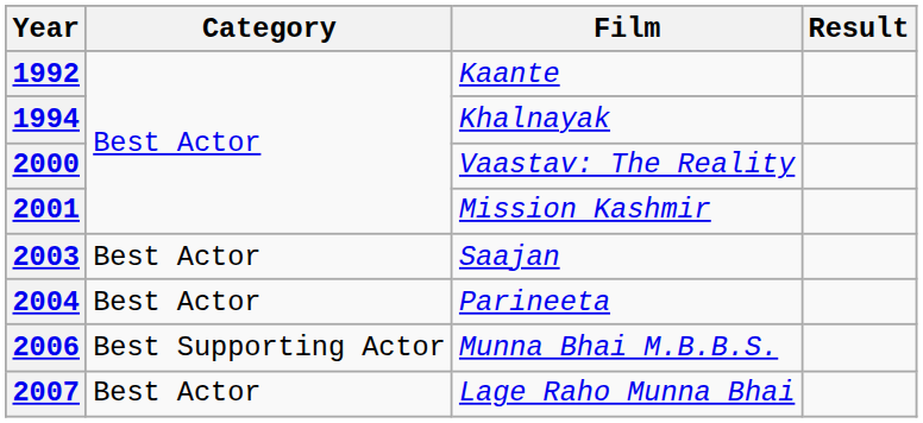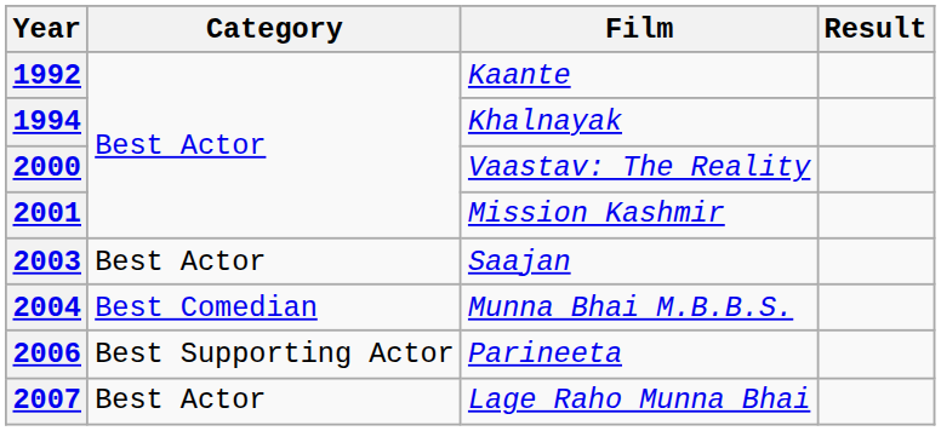 <table class="wikitable">
 <tr>
 <th>Year</th>
 <th>Category</th>
 <th>Film</th>
 <th>Result</th>
 </tr>
 <tr>
 <th><a href='#'><strong>1992</strong></a></th>
 <td rowspan="4"><a href='#'>Best Actor</a></td>
 <td><em><a href='#'>Kaante</a></em></td>
 <td></td>
 </tr>
 <tr>
 <th><a href='#'><strong>1994</strong></a></th>
 <td><em><a href='#'>Khalnayak</a></em></td>
 <td></td>
 </tr>
 <tr>
 <th><a href='#'><strong>2000</strong></a></th>
 <td><em><a href='#'>Vaastav: The Reality</a></em></td>
 <td></td>
 </tr>
 <tr>
 <th><a href='#'><strong>2001</strong></a></th>
 <td><em><a href='#'>Mission Kashmir</a></em></td>
 <td></td>
 </tr>
 <tr>
 <th><a href='#'><strong>2003</strong></a></th>
 <td>Best Actor</td>
 <td><em><a href='#'>Saajan</a></em></td>
 <td></td>
 </tr>
 <tr>
 <th><a href='#'><strong>2004</strong></a></th>
-<td>Best Actor</td>
-<td><em><a href='#'>Parineeta</a></em></td>
+<td><a href='#'>Best Comedian</a></td>
+<td><em><a href='#'>Munna Bhai M.B.B.S.</a></em></td>
 <td></td>
 </tr>
 <tr>
 <th><a href='#'><strong>2006</strong></a></th>
 <td>Best Supporting Actor</td>
-<td><em><a href='#'>Munna Bhai M.B.B.S.</a></em></td>
+<td><em><a href='#'>Parineeta</a></em></td>
 <td></td>
 </tr>
 <tr>
 <th><a href='#'><strong>2007</strong></a></th>
 <td>Best Actor</td>
 <td><em><a href='#'>Lage Raho Munna Bhai</a></em></td>
 <td></td>
 </tr>
 </table>
